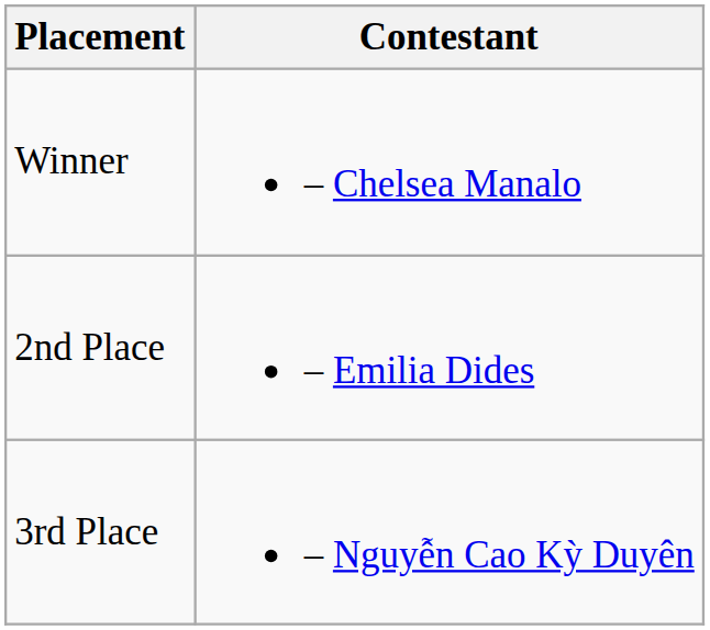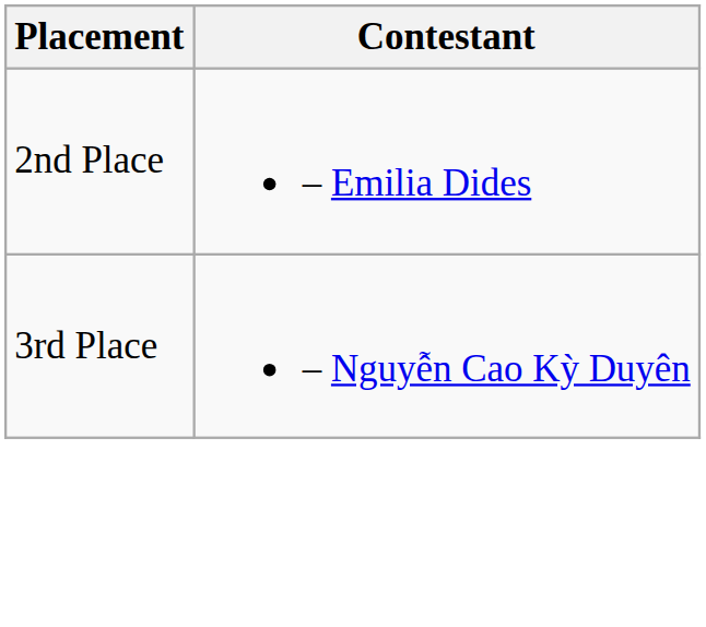 <table class="wikitable sortable" style="font-size: 95%;">
 <tr>
 <th>Placement</th>
 <th>Contestant</th>
-</tr>
-<tr>
-<td>Winner</td>
-<td><br><ul><li> – <a href='#'>Chelsea Manalo</a></li></ul></td>
 </tr>
 <tr>
 <td>2nd Place</td>
 <td><br><ul><li> – <a href='#'>Emilia Dides</a></li></ul></td>
 </tr>
 <tr>
 <td>3rd Place</td>
 <td><br><ul><li> – <a href='#'>Nguyễn Cao Kỳ Duyên</a></li></ul></td>
 </tr>
 </table>
